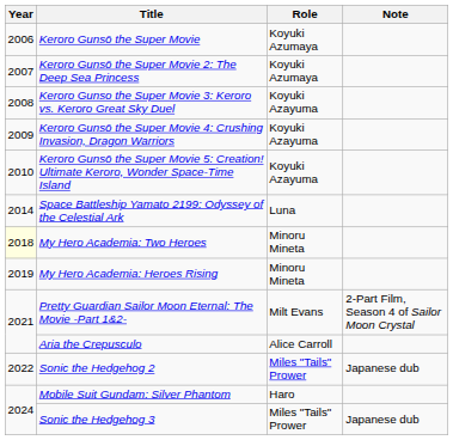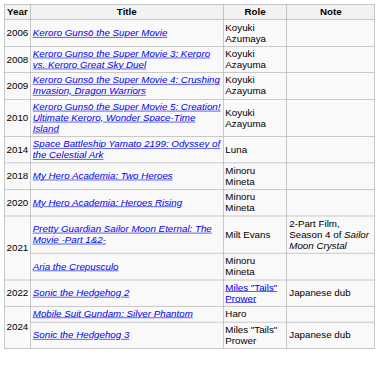 <table class="wikitable">
 <tr>
 <th>Year</th>
 <th>Title</th>
 <th>Role</th>
 <th>Note</th>
 </tr>
 <tr>
 <td>2006</td>
 <td><em><a href='#'>Keroro Gunsō the Super Movie</a></em></td>
-<td>Koyuki Azumaya</td>
-<td></td>
-</tr>
-<tr>
-<td>2007</td>
-<td><em><a href='#'>Keroro Gunsō the Super Movie 2: The Deep Sea Princess</a></em></td>
 <td>Koyuki Azumaya</td>
 <td></td>
 </tr>
 <tr>
 <td>2008</td>
 <td><em><a href='#'>Keroro Gunso the Super Movie 3: Keroro vs. Keroro Great Sky Duel</a></em></td>
 <td>Koyuki Azayuma</td>
 <td></td>
 </tr>
 <tr>
 <td>2009</td>
 <td><em><a href='#'>Keroro Gunsō the Super Movie 4: Crushing Invasion, Dragon Warriors</a></em></td>
 <td>Koyuki Azayuma</td>
 <td></td>
 </tr>
 <tr>
 <td>2010</td>
 <td><em><a href='#'>Keroro Gunsō the Super Movie 5: Creation! Ultimate Keroro, Wonder Space-Time Island</a></em></td>
 <td>Koyuki Azayuma</td>
 <td></td>
 </tr>
 <tr>
 <td>2014</td>
 <td><em><a href='#'>Space Battleship Yamato 2199: Odyssey of the Celestial Ark</a></em></td>
 <td>Luna</td>
 <td></td>
 </tr>
 <tr>
-<td style="background: lightyellow;">2018</td>
+<td>2018</td>
 <td><em><a href='#'>My Hero Academia: Two Heroes</a></em></td>
 <td>Minoru Mineta</td>
 <td></td>
 </tr>
 <tr>
-<td>2019</td>
+<td>2020</td>
 <td><em><a href='#'>My Hero Academia: Heroes Rising</a></em></td>
 <td>Minoru Mineta</td>
 <td></td>
 </tr>
 <tr>
 <td rowspan="2">2021</td>
 <td><em><a href='#'>Pretty Guardian Sailor Moon Eternal: The Movie -Part 1&2-</a></em></td>
 <td>Milt Evans</td>
 <td>2-Part Film,<br>Season 4 of <em>Sailor Moon Crystal</em> </td>
 </tr>
 <tr>
 <td><em><a href='#'>Aria the Crepusculo</a></em></td>
-<td>Alice Carroll</td>
+<td>Minoru Mineta</td>
 <td></td>
 </tr>
 <tr>
 <td>2022</td>
 <td><em><a href='#'>Sonic the Hedgehog 2</a></em></td>
 <td><a href='#'>Miles "Tails" Prower</a></td>
 <td>Japanese dub</td>
 </tr>
 <tr>
 <td rowspan="2">2024</td>
 <td><em><a href='#'>Mobile Suit Gundam: Silver Phantom</a></em></td>
 <td>Haro</td>
 <td></td>
 </tr>
 <tr>
 <td><em><a href='#'>Sonic the Hedgehog 3</a></em></td>
 <td>Miles "Tails" Prower</td>
 <td>Japanese dub</td>
 </tr>
 </table>
